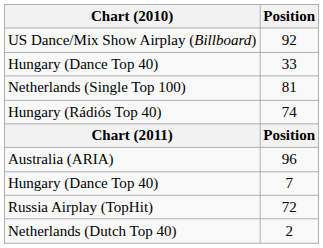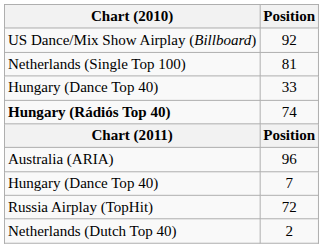 <table class="wikitable">
 <tr>
 <th scope="col">Chart (2010)</th>
 <th scope="col">Position</th>
 </tr>
 <tr>
 <td>US Dance/Mix Show Airplay (<em>Billboard</em>)</td>
 <td align="center">92</td>
 </tr>
 <tr>
+<td>Netherlands (Single Top 100)</td>
+<td align="center">81</td>
+</tr>
+<tr>
 <td>Hungary (Dance Top 40)</td>
 <td align="center">33</td>
 </tr>
 <tr>
-<td>Netherlands (Single Top 100)</td>
-<td align="center">81</td>
-</tr>
-<tr>
-<td>Hungary (Rádiós Top 40)</td>
+<td><strong>Hungary (Rádiós Top 40)</strong></td>
 <td align="center">74</td>
 </tr>
 <tr>
 <th scope="col">Chart (2011)</th>
 <th scope="col">Position</th>
 </tr>
 <tr>
 <td>Australia (ARIA)</td>
 <td align="center">96</td>
 </tr>
 <tr>
 <td>Hungary (Dance Top 40)</td>
 <td align="center">7</td>
 </tr>
 <tr>
 <td>Russia Airplay (TopHit)</td>
 <td style="text-align:center;">72</td>
 </tr>
 <tr>
 <td>Netherlands (Dutch Top 40)</td>
 <td align="center">2</td>
 </tr>
 </table>
